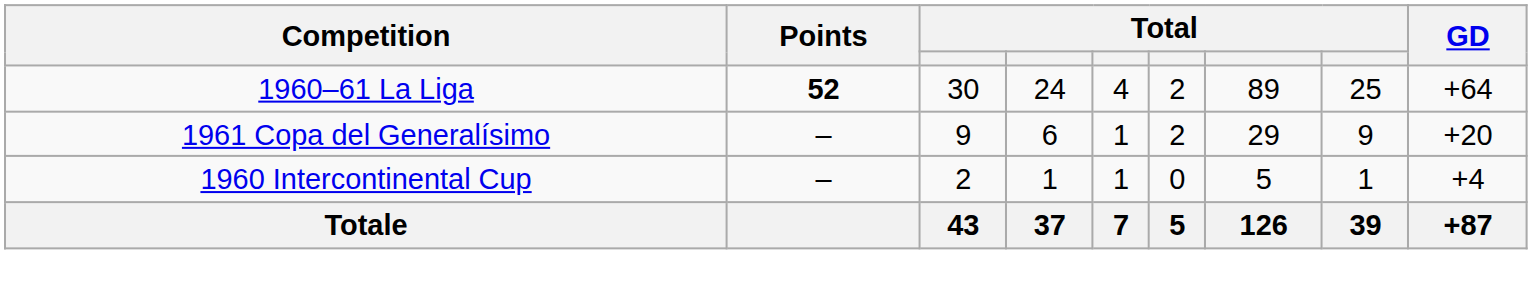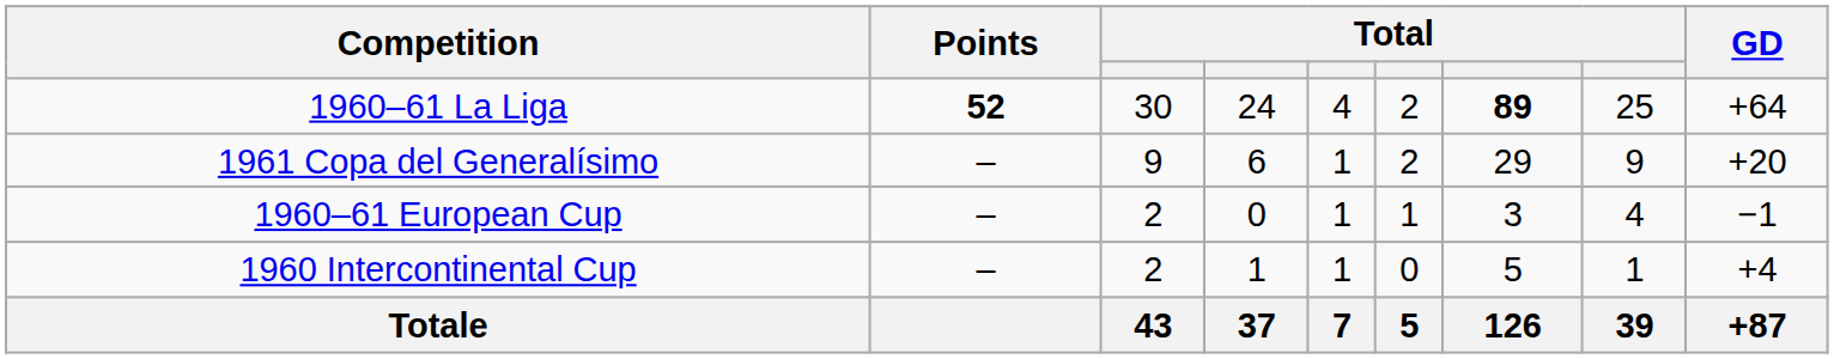 <table class="wikitable" style="font-size:90%;width:60%;float:left;text-align:center;">
 <tr>
 <th rowspan="2">Competition</th>
 <th rowspan="2">Points</th>
 <th colspan="6">Total</th>
 <th rowspan="2"><a href='#'>GD</a></th>
 </tr>
 <tr>
 <th></th>
 <th></th>
 <th></th>
 <th></th>
 <th></th>
 <th></th>
 </tr>
 <tr>
 <td><a href='#'>1960–61 La Liga</a></td>
 <td><strong>52</strong></td>
 <td>30</td>
 <td>24</td>
 <td>4</td>
 <td>2</td>
-<td>89</td>
+<td><strong>89</strong></td>
 <td>25</td>
 <td>+64</td>
 </tr>
 <tr>
 <td><a href='#'>1961 Copa del Generalísimo</a></td>
 <td>–</td>
 <td>9</td>
 <td>6</td>
 <td>1</td>
 <td>2</td>
 <td>29</td>
 <td>9</td>
 <td>+20</td>
+</tr>
+<tr>
+<td><a href='#'>1960–61 European Cup</a></td>
+<td>–</td>
+<td>2</td>
+<td>0</td>
+<td>1</td>
+<td>1</td>
+<td>3</td>
+<td>4</td>
+<td>−1</td>
 </tr>
 <tr>
 <td><a href='#'>1960 Intercontinental Cup</a></td>
 <td>–</td>
 <td>2</td>
 <td>1</td>
 <td>1</td>
 <td>0</td>
 <td>5</td>
 <td>1</td>
 <td>+4</td>
 </tr>
 <tr>
 <th>Totale</th>
 <th></th>
 <th>43</th>
 <th>37</th>
 <th>7</th>
 <th>5</th>
 <th>126</th>
 <th>39</th>
 <th>+87</th>
 </tr>
 </table>
